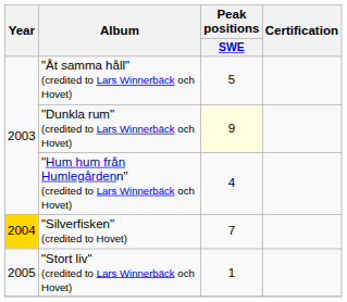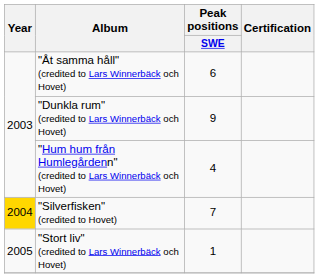 <table class="wikitable">
 <tr>
 <th align="center" rowspan="2" width="10">Year</th>
 <th align="center" rowspan="2" width="200">Album</th>
 <th align="center" colspan="1" width="20">Peak positions</th>
 <th align="center" rowspan="2" width="70">Certification</th>
 </tr>
 <tr>
 <th scope="col" style="width:3em;font-size:90%;"><a href='#'>SWE</a><br></th>
 </tr>
 <tr>
 <td style="text-align:center;" rowspan=3>2003</td>
 <td>"Åt samma håll"<br><small>(credited to <a href='#'>Lars Winnerbäck</a> och Hovet)</small></td>
-<td style="text-align:center;">5</td>
+<td style="text-align:center;">6</td>
 <td style="text-align:center;"></td>
 </tr>
 <tr>
 <td>"Dunkla rum" <br><small>(credited to <a href='#'>Lars Winnerbäck</a> och Hovet)</small></td>
-<td style="background: lightyellow; text-align:center;">9</td>
+<td style="text-align:center;">9</td>
 <td style="text-align:center;"></td>
 </tr>
 <tr>
 <td>"<a href='#'>Hum hum från Humlegården</a>n" <br><small>(credited to <a href='#'>Lars Winnerbäck</a> och Hovet)</small></td>
 <td style="text-align:center;">4</td>
 <td style="text-align:center;"></td>
 </tr>
 <tr>
 <td style="background: gold; text-align:center;" rowspan=1>2004</td>
 <td>"Silverfisken"<br><small>(credited to Hovet)</small></td>
 <td style="text-align:center;">7</td>
 <td style="text-align:center;"></td>
 </tr>
 <tr>
 <td style="text-align:center;" rowspan=1>2005</td>
 <td>"Stort liv"<br><small>(credited to <a href='#'>Lars Winnerbäck</a> och Hovet)</small></td>
 <td style="text-align:center;">1</td>
 <td style="text-align:center;"></td>
 </tr>
 <tr>
 </tr>
 </table>
